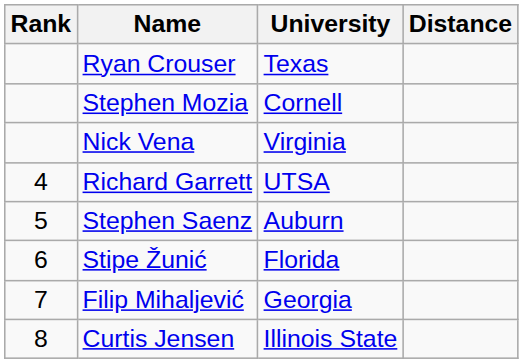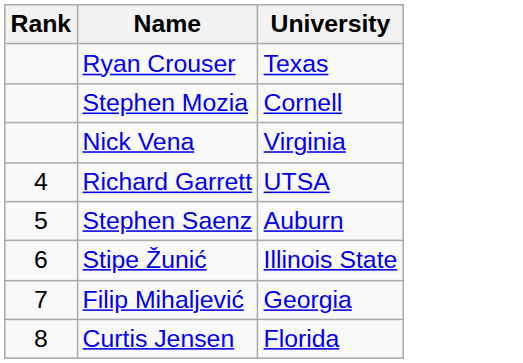 <table class="wikitable sortable" style="text-align:center">
 <tr>
 <th>Rank</th>
 <th>Name</th>
 <th>University</th>
-<th>Distance</th>
 </tr>
 <tr>
 <td></td>
 <td align=left><a href='#'>Ryan Crouser</a></td>
 <td align=left><a href='#'>Texas</a></td>
-<td></td>
 </tr>
 <tr>
 <td></td>
 <td align=left><a href='#'>Stephen Mozia</a> </td>
 <td align=left><a href='#'>Cornell</a></td>
-<td></td>
 </tr>
 <tr>
 <td></td>
 <td align=left><a href='#'>Nick Vena</a></td>
 <td align=left><a href='#'>Virginia</a></td>
-<td></td>
 </tr>
 <tr>
 <td>4</td>
 <td align=left><a href='#'>Richard Garrett</a></td>
 <td align="left"><a href='#'>UTSA</a></td>
-<td></td>
 </tr>
 <tr>
 <td>5</td>
 <td align=left><a href='#'>Stephen Saenz</a> </td>
 <td align=left><a href='#'>Auburn</a></td>
-<td></td>
 </tr>
 <tr>
 <td>6</td>
 <td align=left><a href='#'>Stipe Žunić</a> </td>
-<td align=left><a href='#'>Florida</a></td>
-<td></td>
+<td align="left"><a href='#'>Illinois State</a></td>
 </tr>
 <tr>
 <td>7</td>
 <td align=left><a href='#'>Filip Mihaljević</a> </td>
 <td align="left"><a href='#'>Georgia</a></td>
-<td></td>
 </tr>
 <tr>
 <td>8</td>
 <td align=left><a href='#'>Curtis Jensen</a></td>
-<td align="left"><a href='#'>Illinois State</a></td>
-<td></td>
+<td align=left><a href='#'>Florida</a></td>
 </tr>
 </table>
